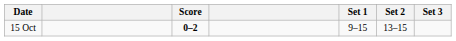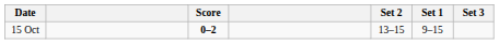 <table class="wikitable" style="text-align: center; font-size:90% ">
 <tr>
 <th width="50">Date</th>
 <th align="right" width="190"></th>
 <th width="50">Score</th>
 <th align="left" width="190"></th>
+<th width="50">Set 2</th>
 <th width="50">Set 1</th>
-<th width="50">Set 2</th>
 <th width="50">Set 3</th>
 </tr>
 <tr>
 <td>15 Oct</td>
 <td align=right></td>
 <td align=center><strong>0–2</strong></td>
 <td align=left><strong></strong></td>
+<td>13–15</td>
 <td>9–15</td>
-<td>13–15</td>
 <td></td>
 </tr>
 </table>
